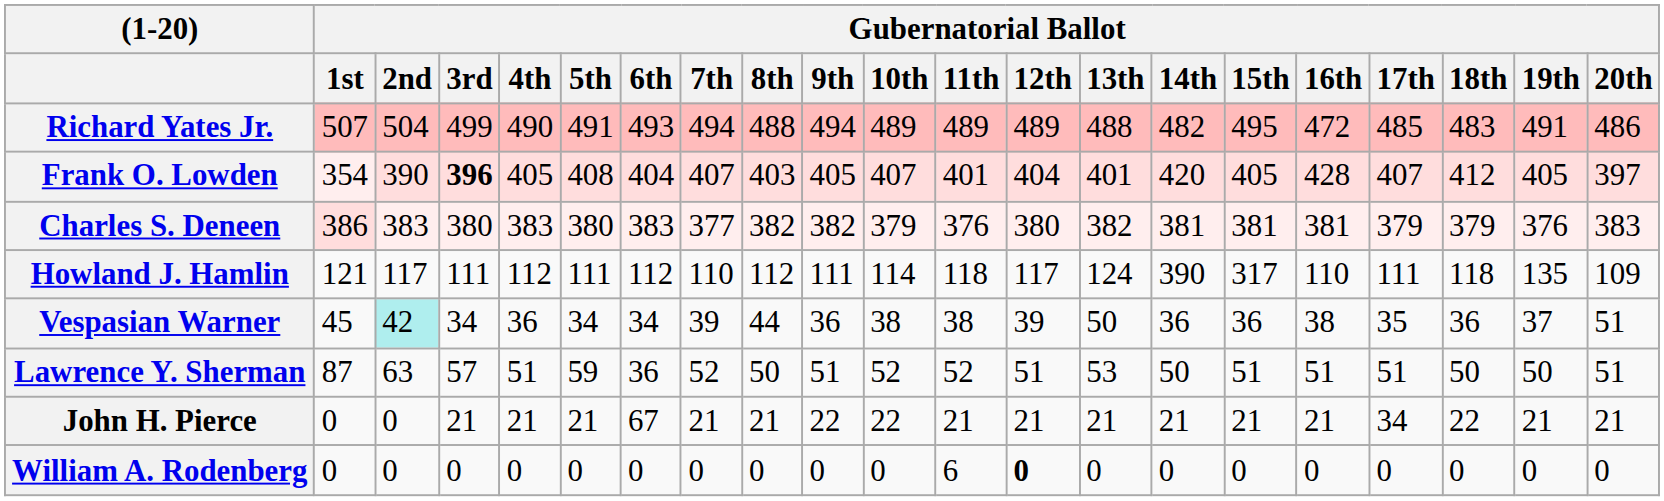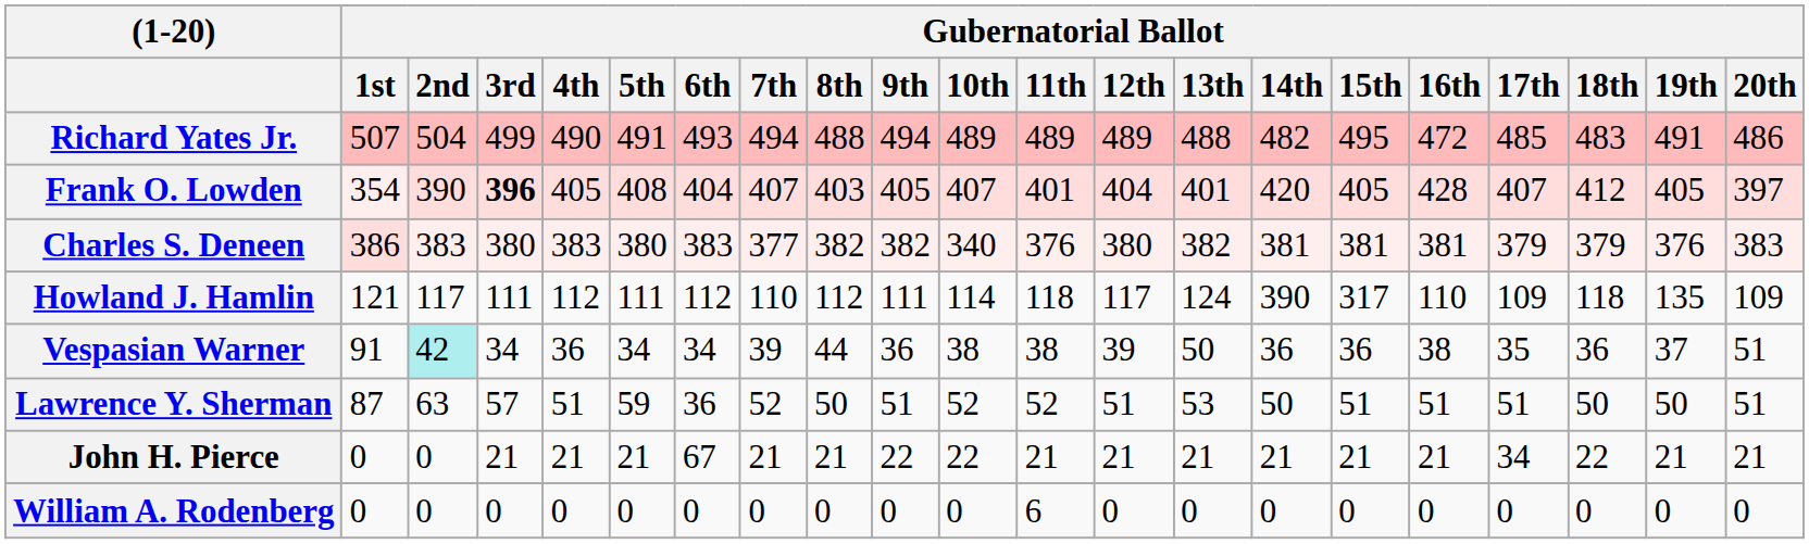 <table class="wikitable collapsible collapsed">
 <tr>
 <th>(1-20)</th>
 <th style="text-align:center" colspan="25"><strong>Gubernatorial Ballot</strong></th>
 </tr>
 <tr>
 <th></th>
 <th>1st</th>
 <th>2nd</th>
 <th>3rd</th>
 <th>4th</th>
 <th>5th</th>
 <th>6th</th>
 <th>7th</th>
 <th>8th</th>
 <th>9th</th>
 <th>10th</th>
 <th>11th</th>
 <th>12th</th>
 <th>13th</th>
 <th>14th</th>
 <th>15th</th>
 <th>16th</th>
 <th>17th</th>
 <th>18th</th>
 <th>19th</th>
 <th>20th</th>
 </tr>
 <tr>
 <th><a href='#'>Richard Yates Jr.</a></th>
 <td style="background:#fbb;">507</td>
 <td style="background:#fbb;">504</td>
 <td style="background:#fbb;">499</td>
 <td style="background:#fbb;">490</td>
 <td style="background:#fbb;">491</td>
 <td style="background:#fbb;">493</td>
 <td style="background:#fbb;">494</td>
 <td style="background:#fbb;">488</td>
 <td style="background:#fbb;">494</td>
 <td style="background:#fbb;">489</td>
 <td style="background:#fbb;">489</td>
 <td style="background:#fbb;">489</td>
 <td style="background:#fbb;">488</td>
 <td style="background:#fbb;">482</td>
 <td style="background:#fbb;">495</td>
 <td style="background:#fbb;">472</td>
 <td style="background:#fbb;">485</td>
 <td style="background:#fbb;">483</td>
 <td style="background:#fbb;">491</td>
 <td style="background:#fbb;">486</td>
 </tr>
 <tr>
 <th><a href='#'>Frank O. Lowden</a></th>
 <td style="background:#fee;">354</td>
 <td style="background:#fdd;">390</td>
 <td style="background:#fdd;"><strong>396</strong></td>
 <td style="background:#fdd;">405</td>
 <td style="background:#fdd;">408</td>
 <td style="background:#fdd;">404</td>
 <td style="background:#fdd;">407</td>
 <td style="background:#fdd;">403</td>
 <td style="background:#fdd;">405</td>
 <td style="background:#fdd;">407</td>
 <td style="background:#fdd;">401</td>
 <td style="background:#fdd;">404</td>
 <td style="background:#fdd;">401</td>
 <td style="background:#fdd;">420</td>
 <td style="background:#fdd;">405</td>
 <td style="background:#fdd;">428</td>
 <td style="background:#fdd;">407</td>
 <td style="background:#fdd;">412</td>
 <td style="background:#fdd;">405</td>
 <td style="background:#fdd;">397</td>
 </tr>
 <tr>
 <th><a href='#'>Charles S. Deneen</a></th>
 <td style="background:#fdd;">386</td>
 <td style="background:#fee;">383</td>
 <td style="background:#fee;">380</td>
 <td style="background:#fee;">383</td>
 <td style="background:#fee;">380</td>
 <td style="background:#fee;">383</td>
 <td style="background:#fee;">377</td>
 <td style="background:#fee;">382</td>
 <td style="background:#fee;">382</td>
-<td style="background:#fee;">379</td>
+<td style="background:#fee;">340</td>
 <td style="background:#fee;">376</td>
 <td style="background:#fee;">380</td>
 <td style="background:#fee;">382</td>
 <td style="background:#fee;">381</td>
 <td style="background:#fee;">381</td>
 <td style="background:#fee;">381</td>
 <td style="background:#fee;">379</td>
 <td style="background:#fee;">379</td>
 <td style="background:#fee;">376</td>
 <td style="background:#fee;">383</td>
 </tr>
 <tr>
 <th><a href='#'>Howland J. Hamlin</a></th>
 <td>121</td>
 <td>117</td>
 <td>111</td>
 <td>112</td>
 <td>111</td>
 <td>112</td>
 <td>110</td>
 <td>112</td>
 <td>111</td>
 <td>114</td>
 <td>118</td>
 <td>117</td>
 <td>124</td>
 <td>390</td>
 <td>317</td>
 <td>110</td>
-<td>111</td>
+<td>109</td>
 <td>118</td>
 <td>135</td>
 <td>109</td>
 </tr>
 <tr>
 <th><a href='#'>Vespasian Warner</a></th>
-<td>45</td>
+<td>91</td>
 <td style="background: paleturquoise;">42</td>
 <td>34</td>
 <td>36</td>
 <td>34</td>
 <td>34</td>
 <td>39</td>
 <td>44</td>
 <td>36</td>
 <td>38</td>
 <td>38</td>
 <td>39</td>
 <td>50</td>
 <td>36</td>
 <td>36</td>
 <td>38</td>
 <td>35</td>
 <td>36</td>
 <td>37</td>
 <td>51</td>
 </tr>
 <tr>
 <th><a href='#'>Lawrence Y. Sherman</a></th>
 <td>87</td>
 <td>63</td>
 <td>57</td>
 <td>51</td>
 <td>59</td>
 <td>36</td>
 <td>52</td>
 <td>50</td>
 <td>51</td>
 <td>52</td>
 <td>52</td>
 <td>51</td>
 <td>53</td>
 <td>50</td>
 <td>51</td>
 <td>51</td>
 <td>51</td>
 <td>50</td>
 <td>50</td>
 <td>51</td>
 </tr>
 <tr>
 <th>John H. Pierce</th>
 <td>0</td>
 <td>0</td>
 <td>21</td>
 <td>21</td>
 <td>21</td>
 <td>67</td>
 <td>21</td>
 <td>21</td>
 <td>22</td>
 <td>22</td>
 <td>21</td>
 <td>21</td>
 <td>21</td>
 <td>21</td>
 <td>21</td>
 <td>21</td>
 <td>34</td>
 <td>22</td>
 <td>21</td>
 <td>21</td>
 </tr>
 <tr>
 <th><a href='#'>William A. Rodenberg</a></th>
 <td>0</td>
 <td>0</td>
 <td>0</td>
 <td>0</td>
 <td>0</td>
 <td>0</td>
 <td>0</td>
 <td>0</td>
 <td>0</td>
 <td>0</td>
 <td>6</td>
-<td><strong>0</strong></td>
+<td>0</td>
 <td>0</td>
 <td>0</td>
 <td>0</td>
 <td>0</td>
 <td>0</td>
 <td>0</td>
 <td>0</td>
 <td>0</td>
 </tr>
 </table>
